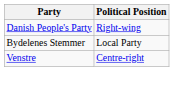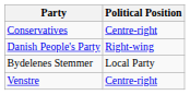 <table class="wikitable mw-collapsible mw-collapsed">
 <tr>
 <th>Party</th>
 <th>Political Position</th>
+</tr>
+<tr>
+<td><a href='#'>Conservatives</a></td>
+<td><a href='#'>Centre-right</a></td>
 </tr>
 <tr>
 <td><a href='#'>Danish People's Party</a></td>
 <td><a href='#'>Right-wing</a></td>
 </tr>
 <tr>
 <td>Bydelenes Stemmer</td>
 <td>Local Party</td>
 </tr>
 <tr>
 <td><a href='#'>Venstre</a></td>
 <td><a href='#'>Centre-right</a></td>
 </tr>
 </table>
